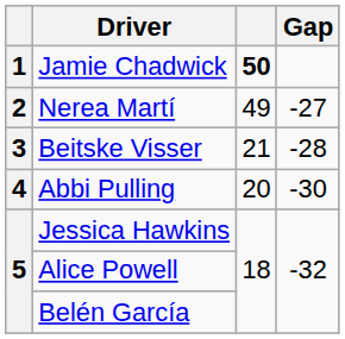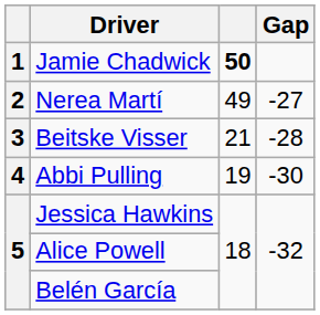 <table class="wikitable" style="font-size: 85%;">
 <tr>
 <th></th>
 <th>Driver</th>
 <th></th>
 <th>Gap</th>
 </tr>
 <tr>
 <th align="center">1</th>
 <td> <a href='#'>Jamie Chadwick</a></td>
 <td align="center"><strong>50</strong></td>
 <td align="center"></td>
 </tr>
 <tr>
 <th align="center">2</th>
 <td> <a href='#'>Nerea Martí</a></td>
 <td align="center">49</td>
 <td align="center">-27</td>
 </tr>
 <tr>
 <th align="center">3</th>
 <td> <a href='#'>Beitske Visser</a></td>
 <td align="center">21</td>
 <td align="center">-28</td>
 </tr>
 <tr>
 <th align="center">4</th>
 <td> <a href='#'>Abbi Pulling</a></td>
-<td align="center">20</td>
+<td align="center">19</td>
 <td align="center">-30</td>
 </tr>
 <tr>
 <th rowspan=3 align="center">5</th>
 <td> <a href='#'>Jessica Hawkins</a></td>
 <td rowspan=3 align="center">18</td>
 <td rowspan=3 align="center">-32</td>
 </tr>
 <tr>
 <td> <a href='#'>Alice Powell</a></td>
 </tr>
 <tr>
 <td> <a href='#'>Belén García</a></td>
 </tr>
 </table>
